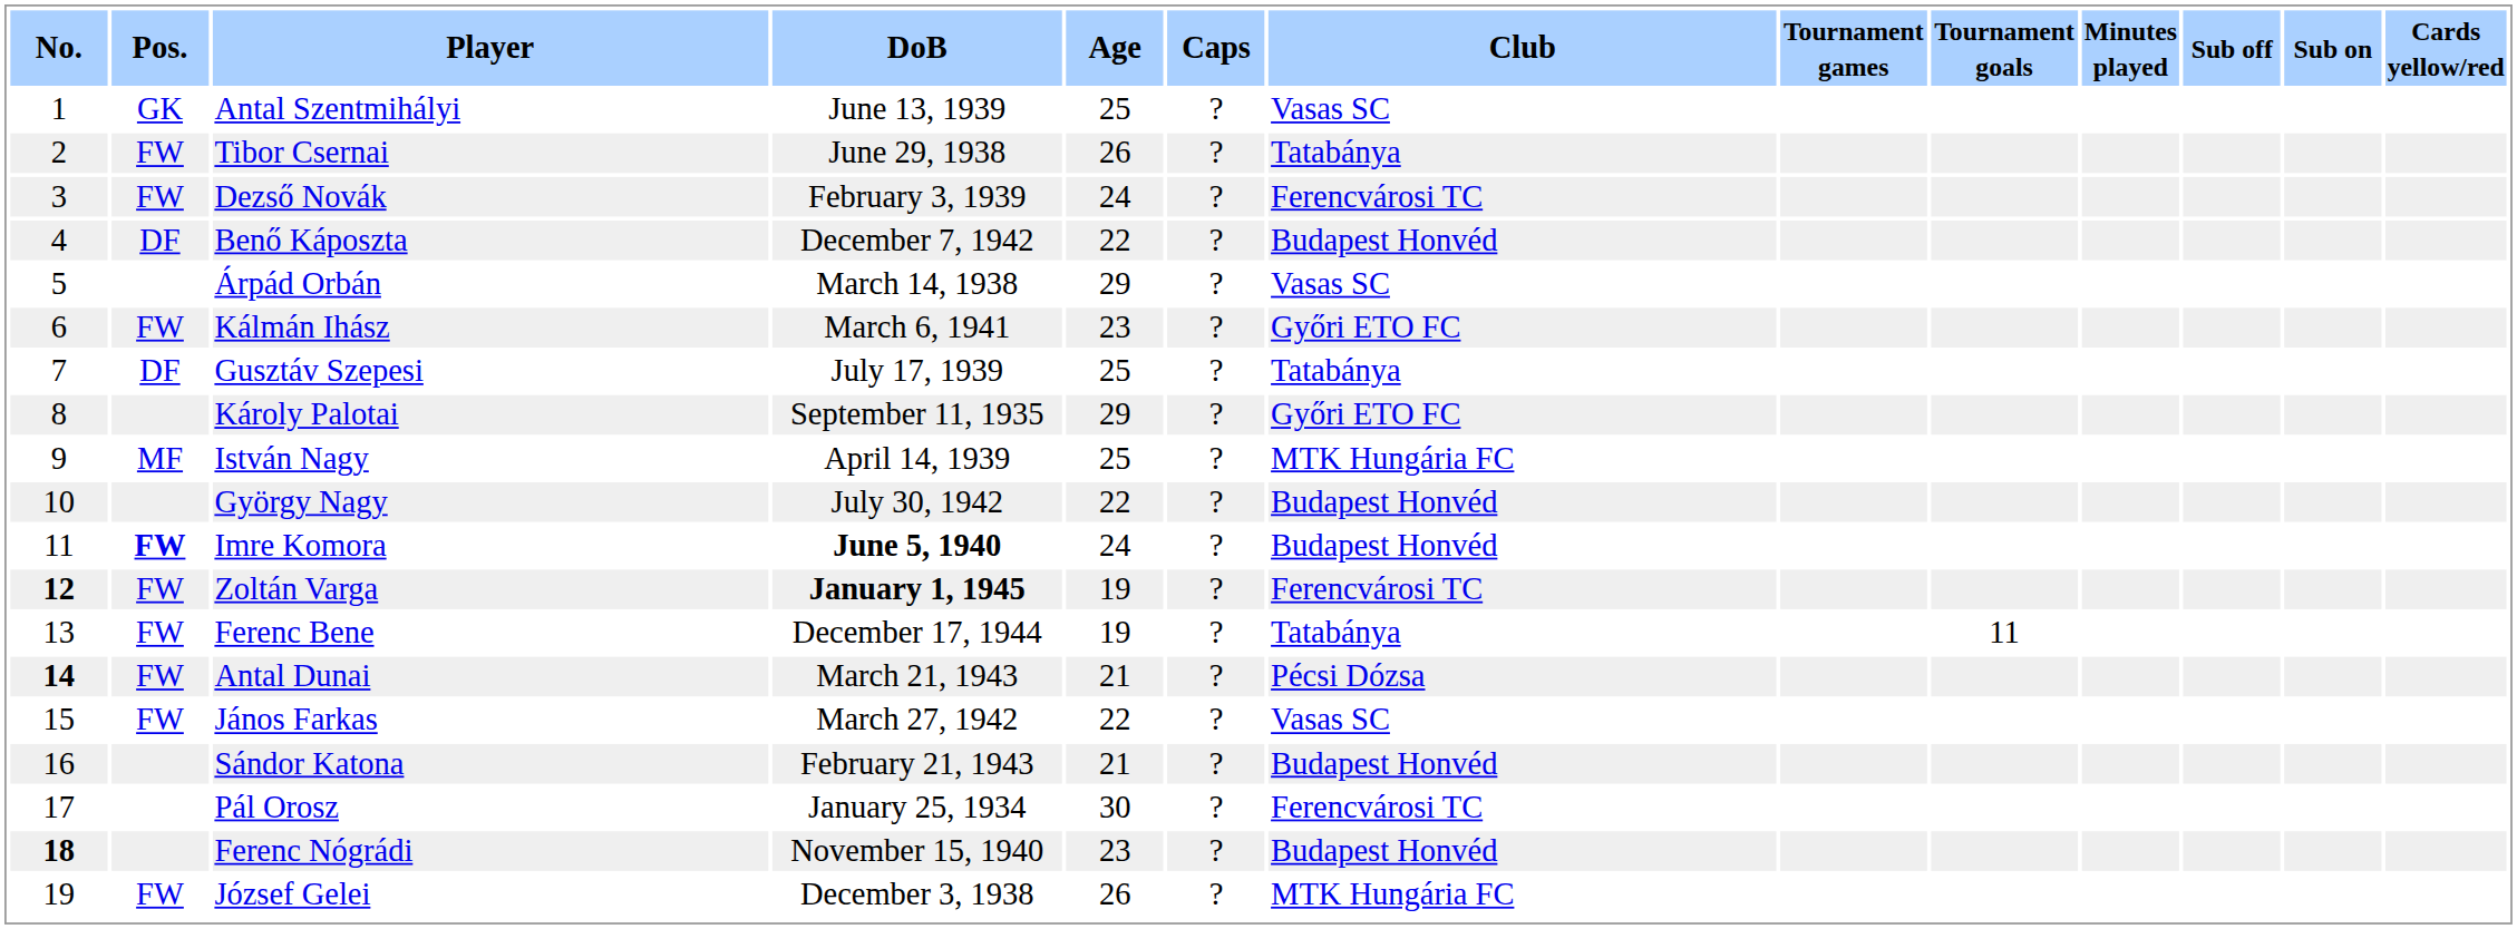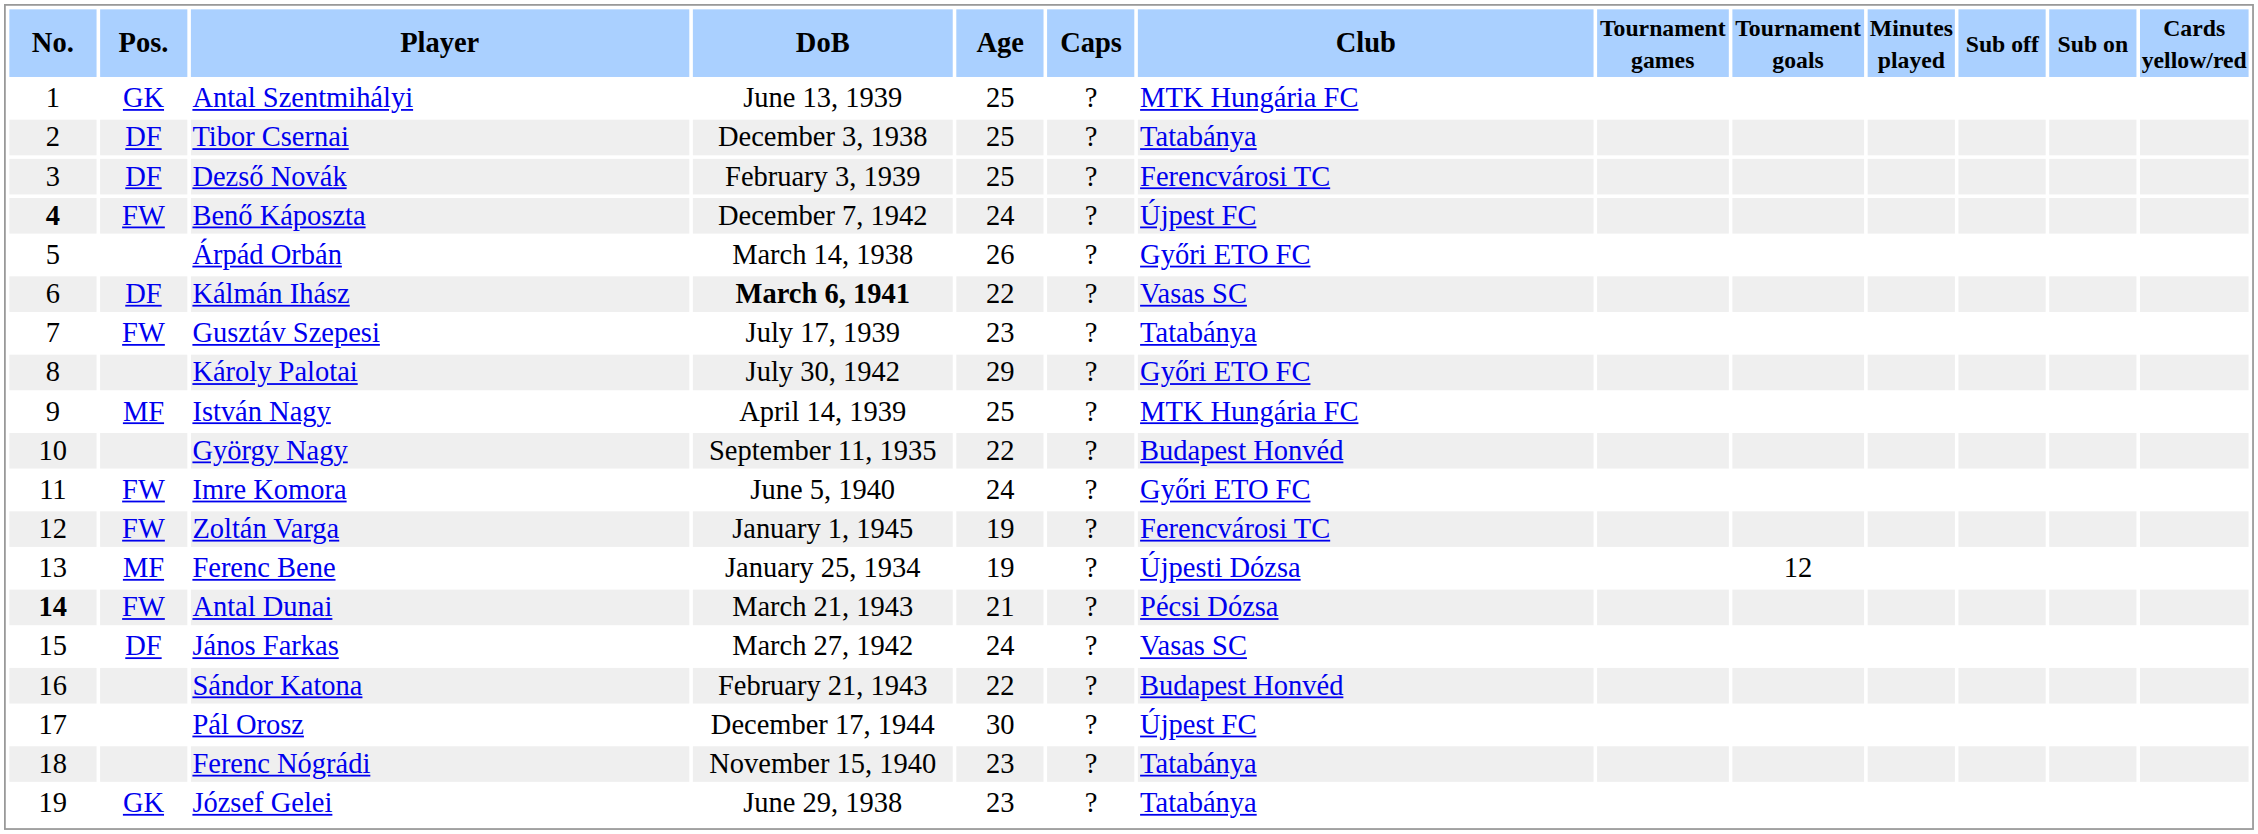 <table border="0" width="100%" style="border: 1px solid #999; background-color:#FFFFFF; text-align:center">
 <tr align="center" bgcolor="#AAD0FF">
 <th width=4%>No.</th>
 <th width=4%>Pos.</th>
 <th width=23%>Player</th>
 <th width=12%>DoB</th>
 <th width=4%>Age</th>
 <th width=4%>Caps</th>
 <th width=21%>Club</th>
 <th width=6%><small>Tournament<br>games</small></th>
 <th width=6%><small>Tournament<br>goals</small></th>
 <th width=4%><small>Minutes<br>played</small></th>
 <th width=4%><small>Sub off</small></th>
 <th width=4%><small>Sub on</small></th>
 <th width=4%><small>Cards<br>yellow/red</small></th>
 </tr>
 <tr>
 <td>1</td>
 <td><a href='#'>GK</a></td>
 <td align="left"><a href='#'>Antal Szentmihályi</a></td>
 <td>June 13, 1939</td>
 <td>25</td>
 <td>?</td>
-<td align="left"> <a href='#'>Vasas SC</a></td>
+<td align="left"> <a href='#'>MTK Hungária FC</a></td>
 <td></td>
 <td></td>
 <td></td>
 <td></td>
 <td></td>
 <td></td>
 </tr>
 <tr bgcolor="#EFEFEF">
 <td>2</td>
-<td><a href='#'>FW</a></td>
+<td><a href='#'>DF</a></td>
 <td align="left"><a href='#'>Tibor Csernai</a></td>
-<td>June 29, 1938</td>
-<td>26</td>
+<td>December 3, 1938</td>
+<td>25</td>
 <td>?</td>
 <td align="left"> <a href='#'>Tatabánya</a></td>
 <td></td>
 <td></td>
 <td></td>
 <td></td>
 <td></td>
 <td></td>
 </tr>
 <tr bgcolor="#EFEFEF">
 <td>3</td>
-<td><a href='#'>FW</a></td>
+<td><a href='#'>DF</a></td>
 <td align="left"><a href='#'>Dezső Novák</a></td>
 <td>February 3, 1939</td>
-<td>24</td>
+<td>25</td>
 <td>?</td>
 <td align="left"> <a href='#'>Ferencvárosi TC</a></td>
 <td></td>
 <td></td>
 <td></td>
 <td></td>
 <td></td>
 <td></td>
 </tr>
 <tr bgcolor="#EFEFEF">
-<td>4</td>
-<td><a href='#'>DF</a></td>
+<td><strong>4</strong></td>
+<td><a href='#'>FW</a></td>
 <td align="left"><a href='#'>Benő Káposzta</a></td>
 <td>December 7, 1942</td>
-<td>22</td>
+<td>24</td>
 <td>?</td>
-<td align="left"> <a href='#'>Budapest Honvéd</a></td>
+<td align="left"> <a href='#'>Újpest FC</a></td>
 <td></td>
 <td></td>
 <td></td>
 <td></td>
 <td></td>
 <td></td>
 </tr>
 <tr>
 <td>5</td>
 <td></td>
 <td align="left"><a href='#'>Árpád Orbán</a></td>
 <td>March 14, 1938</td>
-<td>29</td>
+<td>26</td>
+<td>?</td>
+<td align="left"> <a href='#'>Győri ETO FC</a></td>
+<td></td>
+<td></td>
+<td></td>
+<td></td>
+<td></td>
+<td></td>
+</tr>
+<tr bgcolor="#EFEFEF">
+<td>6</td>
+<td><a href='#'>DF</a></td>
+<td align="left"><a href='#'>Kálmán Ihász</a></td>
+<td><strong>March 6, 1941</strong></td>
+<td>22</td>
 <td>?</td>
 <td align="left"> <a href='#'>Vasas SC</a></td>
 <td></td>
 <td></td>
 <td></td>
 <td></td>
 <td></td>
 <td></td>
 </tr>
-<tr bgcolor="#EFEFEF">
-<td>6</td>
-<td><a href='#'>FW</a></td>
-<td align="left"><a href='#'>Kálmán Ihász</a></td>
-<td>March 6, 1941</td>
-<td>23</td>
-<td>?</td>
-<td align="left"> <a href='#'>Győri ETO FC</a></td>
-<td></td>
-<td></td>
-<td></td>
-<td></td>
-<td></td>
-<td></td>
-</tr>
 <tr>
 <td>7</td>
-<td><a href='#'>DF</a></td>
+<td><a href='#'>FW</a></td>
 <td align="left"><a href='#'>Gusztáv Szepesi</a></td>
 <td>July 17, 1939</td>
-<td>25</td>
+<td>23</td>
 <td>?</td>
 <td align="left"> <a href='#'>Tatabánya</a></td>
 <td></td>
 <td></td>
 <td></td>
 <td></td>
 <td></td>
 <td></td>
 </tr>
 <tr bgcolor="#EFEFEF">
 <td>8</td>
 <td></td>
 <td align="left"><a href='#'>Károly Palotai</a></td>
-<td>September 11, 1935</td>
+<td>July 30, 1942</td>
 <td>29</td>
 <td>?</td>
 <td align="left"> <a href='#'>Győri ETO FC</a></td>
 <td></td>
 <td></td>
 <td></td>
 <td></td>
 <td></td>
 <td></td>
 </tr>
 <tr>
 <td>9</td>
 <td><a href='#'>MF</a></td>
 <td align="left"><a href='#'>István Nagy</a></td>
 <td>April 14, 1939</td>
 <td>25</td>
 <td>?</td>
 <td align="left"> <a href='#'>MTK Hungária FC</a></td>
 <td></td>
 <td></td>
 <td></td>
 <td></td>
 <td></td>
 <td></td>
 </tr>
 <tr bgcolor="#EFEFEF">
 <td>10</td>
 <td></td>
 <td align="left"><a href='#'>György Nagy</a></td>
-<td>July 30, 1942</td>
+<td>September 11, 1935</td>
 <td>22</td>
 <td>?</td>
 <td align="left"> <a href='#'>Budapest Honvéd</a></td>
 <td></td>
 <td></td>
 <td></td>
 <td></td>
 <td></td>
 <td></td>
 </tr>
 <tr>
 <td>11</td>
-<td><strong><a href='#'>FW</a></strong></td>
+<td><a href='#'>FW</a></td>
 <td align="left"><a href='#'>Imre Komora</a></td>
-<td><strong>June 5, 1940</strong></td>
+<td>June 5, 1940</td>
 <td>24</td>
 <td>?</td>
-<td align="left"> <a href='#'>Budapest Honvéd</a></td>
+<td align="left"> <a href='#'>Győri ETO FC</a></td>
 <td></td>
 <td></td>
 <td></td>
 <td></td>
 <td></td>
 <td></td>
 </tr>
 <tr bgcolor="#EFEFEF">
-<td><strong>12</strong></td>
+<td>12</td>
 <td><a href='#'>FW</a></td>
 <td align="left"><a href='#'>Zoltán Varga</a></td>
-<td><strong>January 1, 1945</strong></td>
+<td>January 1, 1945</td>
 <td>19</td>
 <td>?</td>
 <td align="left"> <a href='#'>Ferencvárosi TC</a></td>
 <td></td>
 <td></td>
 <td></td>
 <td></td>
 <td></td>
 <td></td>
 </tr>
 <tr>
 <td>13</td>
-<td><a href='#'>FW</a></td>
+<td><a href='#'>MF</a></td>
 <td align="left"><a href='#'>Ferenc Bene</a></td>
-<td>December 17, 1944</td>
+<td>January 25, 1934</td>
 <td>19</td>
 <td>?</td>
-<td align="left"> <a href='#'>Tatabánya</a></td>
+<td align="left"> <a href='#'>Újpesti Dózsa</a></td>
 <td></td>
-<td>11</td>
+<td>12</td>
 <td></td>
 <td></td>
 <td></td>
 <td></td>
 </tr>
 <tr bgcolor="#EFEFEF">
 <td><strong>14</strong></td>
 <td><a href='#'>FW</a></td>
 <td align="left"><a href='#'>Antal Dunai</a></td>
 <td>March 21, 1943</td>
 <td>21</td>
 <td>?</td>
 <td align="left"> <a href='#'>Pécsi Dózsa</a></td>
 <td></td>
 <td></td>
 <td></td>
 <td></td>
 <td></td>
 <td></td>
 </tr>
 <tr>
 <td>15</td>
-<td><a href='#'>FW</a></td>
+<td><a href='#'>DF</a></td>
 <td align="left"><a href='#'>János Farkas</a></td>
 <td>March 27, 1942</td>
-<td>22</td>
+<td>24</td>
 <td>?</td>
 <td align="left"> <a href='#'>Vasas SC</a></td>
 <td></td>
 <td></td>
 <td></td>
 <td></td>
 <td></td>
 <td></td>
 </tr>
 <tr bgcolor="#EFEFEF">
 <td>16</td>
 <td></td>
 <td align="left"><a href='#'>Sándor Katona</a></td>
 <td>February 21, 1943</td>
-<td>21</td>
+<td>22</td>
 <td>?</td>
 <td align="left"> <a href='#'>Budapest Honvéd</a></td>
 <td></td>
 <td></td>
 <td></td>
 <td></td>
 <td></td>
 <td></td>
 </tr>
 <tr>
 <td>17</td>
 <td></td>
 <td align="left"><a href='#'>Pál Orosz</a></td>
-<td>January 25, 1934</td>
+<td>December 17, 1944</td>
 <td>30</td>
 <td>?</td>
-<td align="left"> <a href='#'>Ferencvárosi TC</a></td>
+<td align="left"> <a href='#'>Újpest FC</a></td>
 <td></td>
 <td></td>
 <td></td>
 <td></td>
 <td></td>
 <td></td>
 </tr>
 <tr bgcolor="#EFEFEF">
-<td><strong>18</strong></td>
+<td>18</td>
 <td></td>
 <td align="left"><a href='#'>Ferenc Nógrádi</a></td>
 <td>November 15, 1940</td>
 <td>23</td>
 <td>?</td>
-<td align="left"> <a href='#'>Budapest Honvéd</a></td>
+<td align="left"> <a href='#'>Tatabánya</a></td>
 <td></td>
 <td></td>
 <td></td>
 <td></td>
 <td></td>
 <td></td>
 </tr>
 <tr>
 <td>19</td>
-<td><a href='#'>FW</a></td>
+<td><a href='#'>GK</a></td>
 <td align="left"><a href='#'>József Gelei</a></td>
-<td>December 3, 1938</td>
-<td>26</td>
+<td>June 29, 1938</td>
+<td>23</td>
 <td>?</td>
-<td align="left"> <a href='#'>MTK Hungária FC</a></td>
+<td align="left"> <a href='#'>Tatabánya</a></td>
 <td></td>
 <td></td>
 <td></td>
 <td></td>
 <td></td>
 <td></td>
 </tr>
 <tr bgcolor="#EFEFEF">
 </tr>
 </table>
